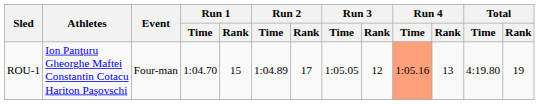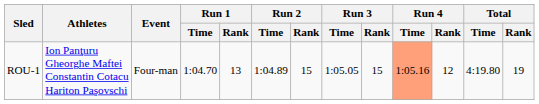 <table class="wikitable"  border="1" style="font-size:90%">
 <tr>
 <th rowspan="2">Sled</th>
 <th rowspan="2">Athletes</th>
 <th rowspan="2">Event</th>
 <th colspan="2">Run 1</th>
 <th colspan="2">Run 2</th>
 <th colspan="2">Run 3</th>
 <th colspan="2">Run 4</th>
 <th colspan="2">Total</th>
 </tr>
 <tr>
 <th>Time</th>
 <th>Rank</th>
 <th>Time</th>
 <th>Rank</th>
 <th>Time</th>
 <th>Rank</th>
 <th>Time</th>
 <th>Rank</th>
 <th>Time</th>
 <th>Rank</th>
 </tr>
 <tr>
 <td align="center">ROU-1</td>
 <td><a href='#'>Ion Panţuru</a><br><a href='#'>Gheorghe Maftei</a><br><a href='#'>Constantin Cotacu</a><br><a href='#'>Hariton Paşovschi</a></td>
 <td>Four-man</td>
 <td align="center">1:04.70</td>
+<td align="center">13</td>
+<td align="center">1:04.89</td>
 <td align="center">15</td>
-<td align="center">1:04.89</td>
-<td align="center">17</td>
 <td align="center">1:05.05</td>
+<td align="center">15</td>
+<td align="center" style="background: lightsalmon;">1:05.16</td>
 <td align="center">12</td>
-<td align="center" style="background: lightsalmon;">1:05.16</td>
-<td align="center">13</td>
 <td align="center">4:19.80</td>
 <td align="center">19</td>
 </tr>
 </table>
